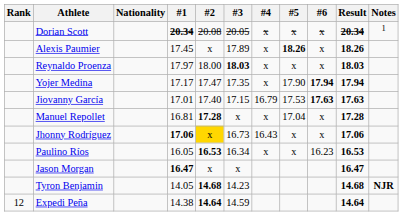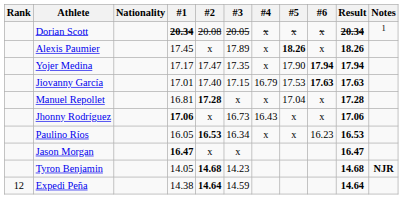 <table class="wikitable sortable" style="text-align:center;font-size:95%">
 <tr>
 <th>Rank</th>
 <th>Athlete</th>
 <th>Nationality</th>
 <th>#1</th>
 <th>#2</th>
 <th>#3</th>
 <th>#4</th>
 <th>#5</th>
 <th>#6</th>
 <th>Result</th>
 <th>Notes</th>
 </tr>
 <tr>
 <td></td>
 <td align="left"><a href='#'>Dorian Scott</a></td>
 <td align=left></td>
 <td><s><strong>20.34</strong></s></td>
 <td><s>20.08</s></td>
 <td><s>20.05</s></td>
 <td><s>x</s></td>
 <td><s>x</s></td>
 <td><s>x</s></td>
 <td><s><strong>20.34</strong></s></td>
 <td><sup>1</sup></td>
 </tr>
 <tr>
 <td></td>
 <td align="left"><a href='#'>Alexis Paumier</a></td>
 <td align=left></td>
 <td>17.45</td>
 <td>x</td>
 <td>17.89</td>
 <td>x</td>
 <td><strong>18.26</strong></td>
 <td>x</td>
 <td><strong>18.26</strong></td>
-<td></td>
-</tr>
-<tr>
-<td></td>
-<td align="left"><a href='#'>Reynaldo Proenza</a></td>
-<td align=left></td>
-<td>17.97</td>
-<td>18.00</td>
-<td><strong>18.03</strong></td>
-<td>x</td>
-<td>x</td>
-<td>x</td>
-<td><strong>18.03</strong></td>
 <td></td>
 </tr>
 <tr>
 <td></td>
 <td align="left"><a href='#'>Yojer Medina</a></td>
 <td align=left></td>
 <td>17.17</td>
 <td>17.47</td>
 <td>17.35</td>
 <td>x</td>
 <td>17.90</td>
 <td><strong>17.94</strong></td>
 <td><strong>17.94</strong></td>
 <td></td>
 </tr>
 <tr>
 <td></td>
 <td align="left"><a href='#'>Jiovanny García</a></td>
 <td align=left></td>
 <td>17.01</td>
 <td>17.40</td>
 <td>17.15</td>
 <td>16.79</td>
 <td>17.53</td>
 <td><strong>17.63</strong></td>
 <td><strong>17.63</strong></td>
 <td></td>
 </tr>
 <tr>
 <td></td>
 <td align="left"><a href='#'>Manuel Repollet</a></td>
 <td align=left></td>
 <td>16.81</td>
 <td><strong>17.28</strong></td>
 <td>x</td>
 <td>x</td>
 <td>17.04</td>
 <td>x</td>
 <td><strong>17.28</strong></td>
 <td></td>
 </tr>
 <tr>
 <td></td>
 <td align="left"><a href='#'>Jhonny Rodríguez</a></td>
 <td align=left></td>
 <td><strong>17.06</strong></td>
-<td style="background: gold;">x</td>
+<td>x</td>
 <td>16.73</td>
 <td>16.43</td>
 <td>x</td>
 <td>x</td>
 <td><strong>17.06</strong></td>
 <td></td>
 </tr>
 <tr>
 <td></td>
 <td align="left"><a href='#'>Paulino Ríos</a></td>
 <td align=left></td>
 <td>16.05</td>
 <td><strong>16.53</strong></td>
 <td>16.34</td>
 <td>x</td>
 <td>x</td>
 <td>16.23</td>
 <td><strong>16.53</strong></td>
 <td></td>
 </tr>
 <tr>
 <td></td>
 <td align="left"><a href='#'>Jason Morgan</a></td>
 <td align=left></td>
 <td><strong>16.47</strong></td>
 <td>x</td>
 <td>x</td>
 <td></td>
 <td></td>
 <td></td>
 <td><strong>16.47</strong></td>
 <td></td>
 </tr>
 <tr>
 <td></td>
 <td align="left"><a href='#'>Tyron Benjamin</a></td>
 <td align=left></td>
 <td>14.05</td>
 <td><strong>14.68</strong></td>
 <td>14.23</td>
 <td></td>
 <td></td>
 <td></td>
 <td><strong>14.68</strong></td>
 <td><strong>NJR</strong></td>
 </tr>
 <tr>
 <td>12</td>
 <td align="left"><a href='#'>Expedi Peña</a></td>
 <td align=left></td>
 <td>14.38</td>
 <td><strong>14.64</strong></td>
 <td>14.59</td>
 <td></td>
 <td></td>
 <td></td>
 <td><strong>14.64</strong></td>
 <td></td>
 </tr>
 </table>
